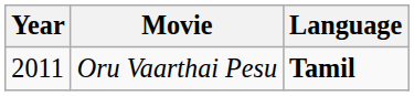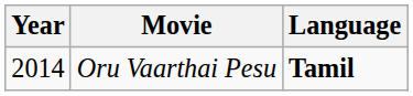 <table class="wikitable">
 <tr>
 <th>Year</th>
 <th>Movie</th>
 <th>Language</th>
 </tr>
 <tr>
-<td>2011</td>
+<td>2014</td>
 <td><em>Oru Vaarthai Pesu</em></td>
 <td><strong>Tamil</strong></td>
 </tr>
 </table>
